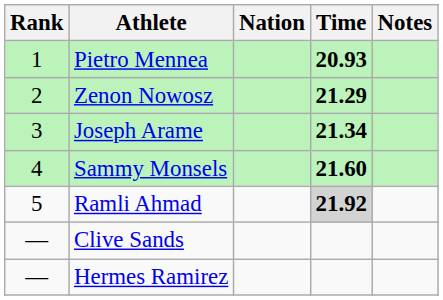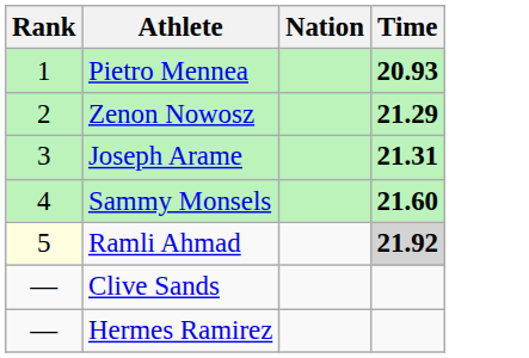 <table class="wikitable sortable" style="text-align:center">
 <tr>
 <th>Rank</th>
 <th>Athlete</th>
 <th>Nation</th>
 <th>Time</th>
-<th>Notes</th>
 </tr>
 <tr style="background:#bbf3bb;">
 <td>1</td>
 <td align=left><a href='#'>Pietro Mennea</a></td>
 <td align=left></td>
 <td><strong>20.93</strong></td>
-<td></td>
 </tr>
 <tr style="background:#bbf3bb;">
 <td>2</td>
 <td align=left><a href='#'>Zenon Nowosz</a></td>
 <td align=left></td>
 <td><strong>21.29</strong></td>
-<td></td>
 </tr>
 <tr style="background:#bbf3bb;">
 <td>3</td>
 <td align=left><a href='#'>Joseph Arame</a></td>
 <td align=left></td>
-<td><strong>21.34</strong></td>
-<td></td>
+<td><strong>21.31</strong></td>
 </tr>
 <tr style="background:#bbf3bb;">
 <td>4</td>
 <td align=left><a href='#'>Sammy Monsels</a></td>
 <td align=left></td>
 <td><strong>21.60</strong></td>
-<td></td>
 </tr>
 <tr>
-<td>5</td>
+<td style="background: lightyellow;">5</td>
 <td align=left><a href='#'>Ramli Ahmad</a></td>
 <td align=left></td>
 <td style="background: lightgrey;"><strong>21.92</strong></td>
-<td></td>
 </tr>
 <tr>
 <td data-sort-value=6>—</td>
 <td align=left><a href='#'>Clive Sands</a></td>
 <td align=left></td>
 <td data-sort-value=60.00></td>
-<td></td>
 </tr>
 <tr>
 <td data-sort-value=7>—</td>
 <td align=left><a href='#'>Hermes Ramirez</a></td>
 <td align=left></td>
 <td data-sort-value=99.99></td>
-<td></td>
 </tr>
 </table>
